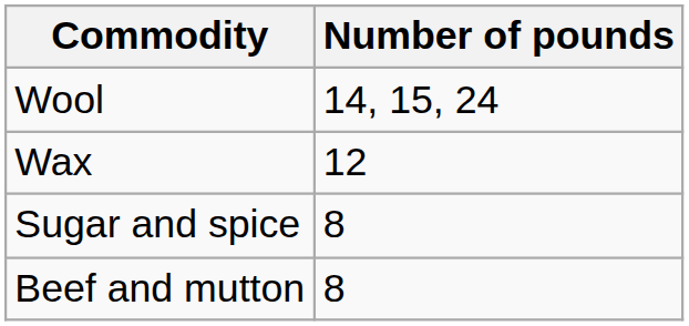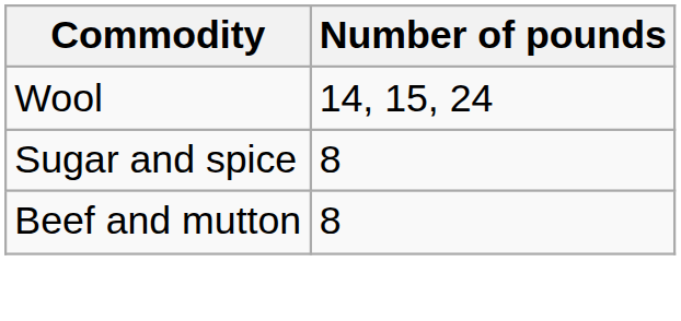 <table class="wikitable">
 <tr>
 <th>Commodity</th>
 <th>Number of pounds</th>
 </tr>
 <tr>
 <td>Wool</td>
 <td>14, 15, 24</td>
 </tr>
 <tr>
-<td>Wax</td>
-<td>12</td>
-</tr>
-<tr>
 <td>Sugar and spice</td>
 <td>8</td>
 </tr>
 <tr>
 <td>Beef and mutton</td>
 <td>8</td>
 </tr>
 </table>
